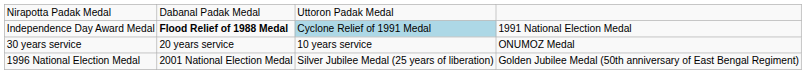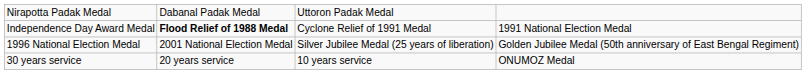 <table class="wikitable" style="margin:1em auto;">
 <tr>
 <td>Nirapotta Padak Medal</td>
 <td>Dabanal Padak Medal</td>
 <td>Uttoron Padak Medal</td>
 </tr>
 <tr>
 <td>Independence Day Award Medal</td>
 <td><strong>Flood Relief of 1988 Medal</strong></td>
-<td style="background: lightblue;">Cyclone Relief of 1991 Medal</td>
+<td>Cyclone Relief of 1991 Medal</td>
 <td>1991 National Election Medal</td>
+</tr>
+<tr>
+<td>1996 National Election Medal</td>
+<td>2001 National Election Medal</td>
+<td>Silver Jubilee Medal (25 years of liberation)</td>
+<td>Golden Jubilee Medal (50th anniversary of East Bengal Regiment)</td>
 </tr>
 <tr>
 <td>30 years service</td>
 <td>20 years service</td>
 <td>10 years service</td>
 <td>ONUMOZ Medal</td>
 </tr>
-<tr>
-<td>1996 National Election Medal</td>
-<td>2001 National Election Medal</td>
-<td>Silver Jubilee Medal (25 years of liberation)</td>
-<td>Golden Jubilee Medal (50th anniversary of East Bengal Regiment)</td>
-</tr>
 </table>
